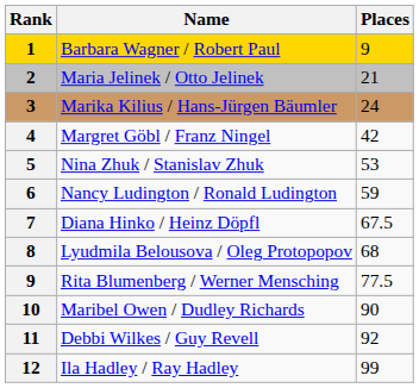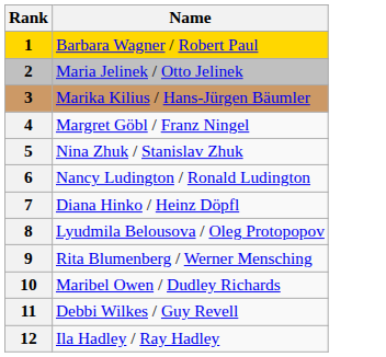 <table class="wikitable">
 <tr>
 <th>Rank</th>
 <th>Name</th>
-<th>Places</th>
 </tr>
 <tr bgcolor=gold>
 <td align=center><strong>1</strong></td>
 <td> <a href='#'>Barbara Wagner</a> / <a href='#'>Robert Paul</a></td>
-<td>9</td>
 </tr>
 <tr bgcolor=silver>
 <td align=center><strong>2</strong></td>
 <td> <a href='#'>Maria Jelinek</a> / <a href='#'>Otto Jelinek</a></td>
-<td>21</td>
 </tr>
 <tr bgcolor=cc9966>
 <td align=center><strong>3</strong></td>
 <td> <a href='#'>Marika Kilius</a> / <a href='#'>Hans-Jürgen Bäumler</a></td>
-<td>24</td>
 </tr>
 <tr>
 <th>4</th>
 <td> <a href='#'>Margret Göbl</a> / <a href='#'>Franz Ningel</a></td>
-<td>42</td>
 </tr>
 <tr>
 <th>5</th>
 <td> <a href='#'>Nina Zhuk</a> / <a href='#'>Stanislav Zhuk</a></td>
-<td>53</td>
 </tr>
 <tr>
 <th>6</th>
 <td> <a href='#'>Nancy Ludington</a> / <a href='#'>Ronald Ludington</a></td>
-<td>59</td>
 </tr>
 <tr>
 <th>7</th>
 <td> <a href='#'>Diana Hinko</a> / <a href='#'>Heinz Döpfl</a></td>
-<td>67.5</td>
 </tr>
 <tr>
 <th>8</th>
 <td> <a href='#'>Lyudmila Belousova</a> / <a href='#'>Oleg Protopopov</a></td>
-<td>68</td>
 </tr>
 <tr>
 <th>9</th>
 <td> <a href='#'>Rita Blumenberg</a> / <a href='#'>Werner Mensching</a></td>
-<td>77.5</td>
 </tr>
 <tr>
 <th>10</th>
 <td> <a href='#'>Maribel Owen</a> / <a href='#'>Dudley Richards</a></td>
-<td>90</td>
 </tr>
 <tr>
 <th>11</th>
 <td> <a href='#'>Debbi Wilkes</a> / <a href='#'>Guy Revell</a></td>
-<td>92</td>
 </tr>
 <tr>
 <th>12</th>
 <td> <a href='#'>Ila Hadley</a> / <a href='#'>Ray Hadley</a></td>
-<td>99</td>
 </tr>
 </table>
